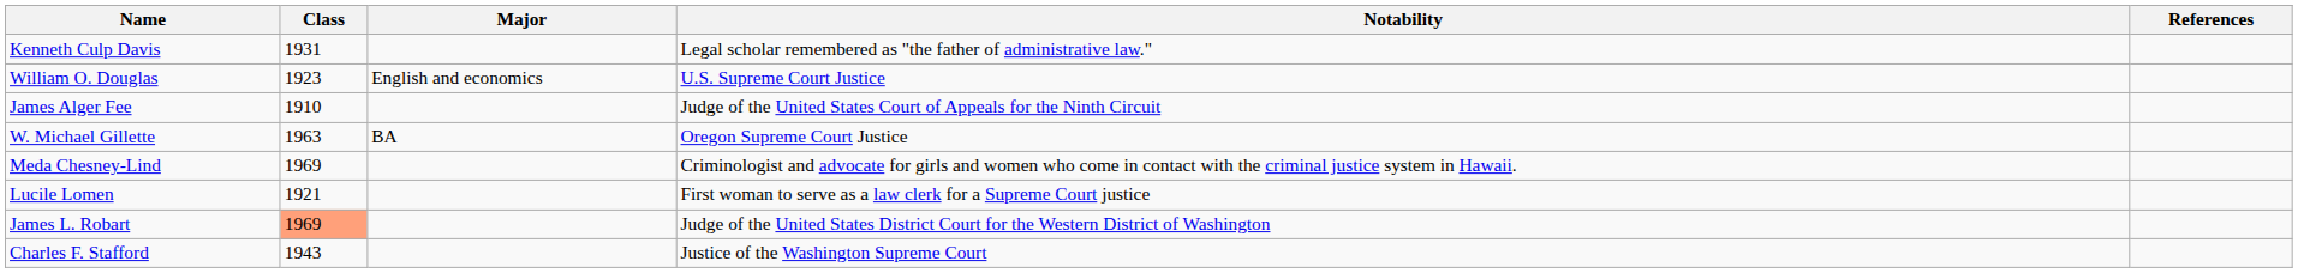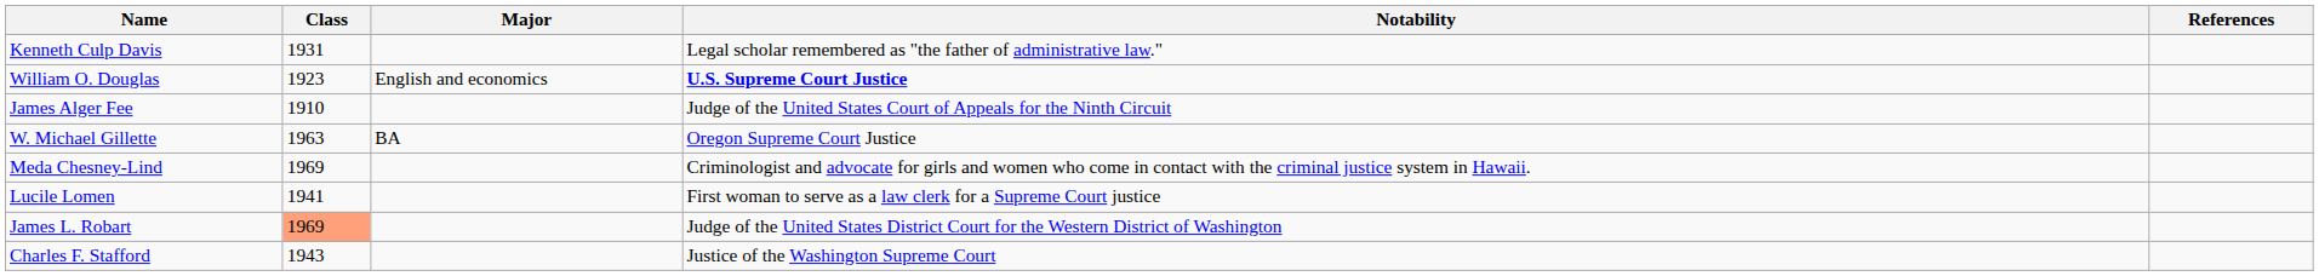 <table class="wikitable sortable" style="width:100%;">
 <tr>
 <th>Name</th>
 <th>Class</th>
 <th>Major</th>
 <th>Notability</th>
 <th>References</th>
 </tr>
 <tr>
 <td><a href='#'>Kenneth Culp Davis</a></td>
 <td>1931</td>
 <td></td>
 <td>Legal scholar remembered as "the father of <a href='#'>administrative law</a>."</td>
 <td></td>
 </tr>
 <tr>
 <td><a href='#'>William O. Douglas</a></td>
 <td>1923</td>
 <td>English and economics</td>
-<td><a href='#'>U.S. Supreme Court Justice</a></td>
+<td><strong><a href='#'>U.S. Supreme Court Justice</a></strong></td>
 <td></td>
 </tr>
 <tr>
 <td><a href='#'>James Alger Fee</a></td>
 <td>1910</td>
 <td></td>
 <td>Judge of the <a href='#'>United States Court of Appeals for the Ninth Circuit</a></td>
 <td></td>
 </tr>
 <tr>
 <td><a href='#'>W. Michael Gillette</a></td>
 <td>1963</td>
 <td>BA</td>
 <td><a href='#'>Oregon Supreme Court</a> Justice</td>
 <td></td>
 </tr>
 <tr>
 <td><a href='#'>Meda Chesney-Lind</a></td>
 <td>1969</td>
 <td></td>
 <td>Criminologist and <a href='#'>advocate</a> for girls and women who come in contact with the <a href='#'>criminal justice</a> system in <a href='#'>Hawaii</a>.</td>
 <td></td>
 </tr>
 <tr>
 <td><a href='#'>Lucile Lomen</a></td>
-<td>1921</td>
+<td>1941</td>
 <td></td>
 <td>First woman to serve as a <a href='#'>law clerk</a> for a <a href='#'>Supreme Court</a> justice</td>
 <td></td>
 </tr>
 <tr>
 <td><a href='#'>James L. Robart</a></td>
 <td style="background: lightsalmon;">1969</td>
 <td></td>
 <td>Judge of the <a href='#'>United States District Court for the Western District of Washington</a></td>
 <td></td>
 </tr>
 <tr>
 <td><a href='#'>Charles F. Stafford</a></td>
 <td>1943</td>
 <td></td>
 <td>Justice of the <a href='#'>Washington Supreme Court</a></td>
 <td></td>
 </tr>
 </table>
